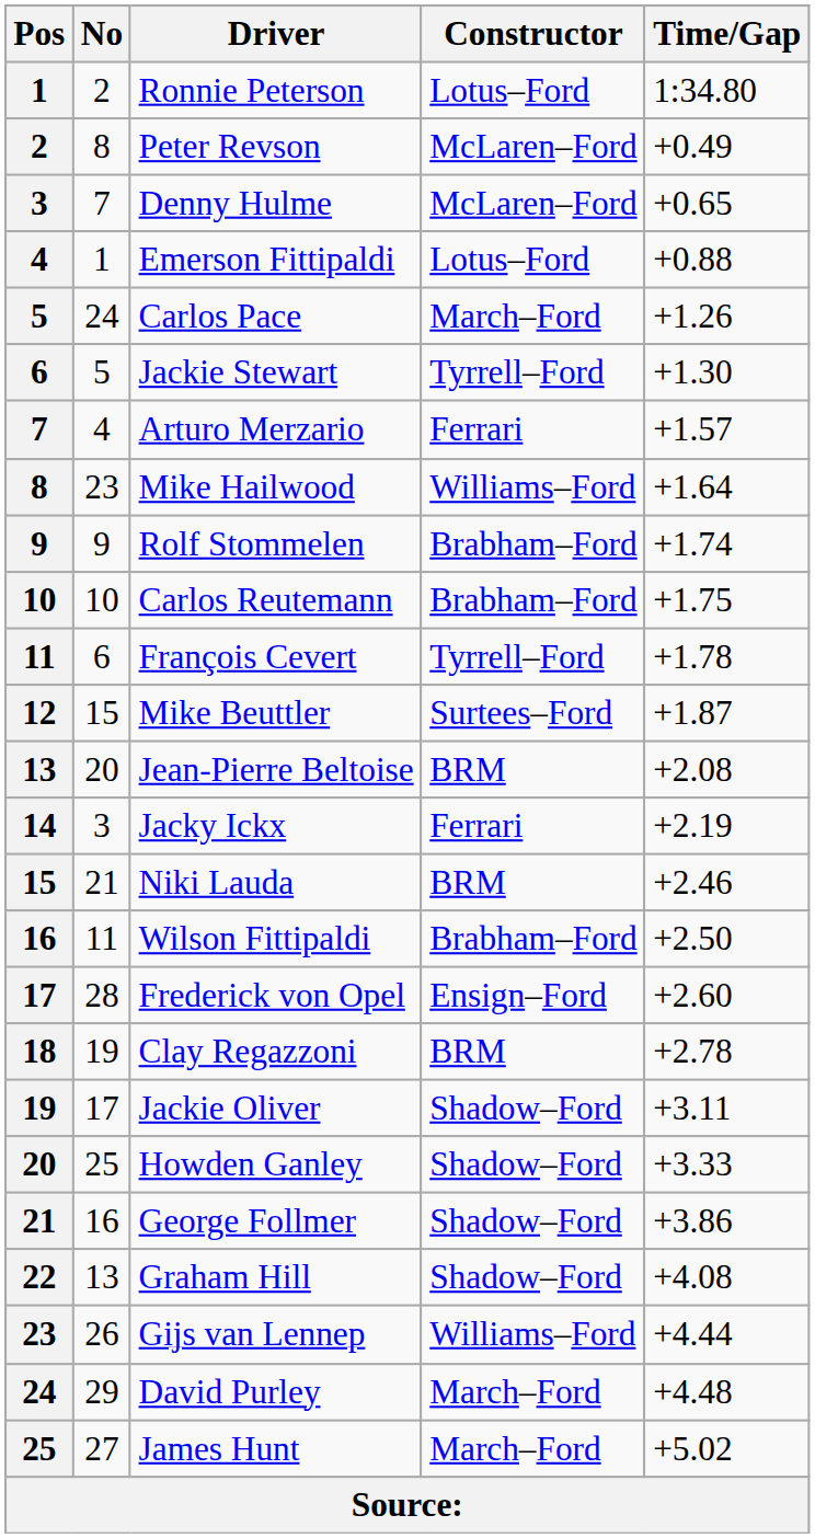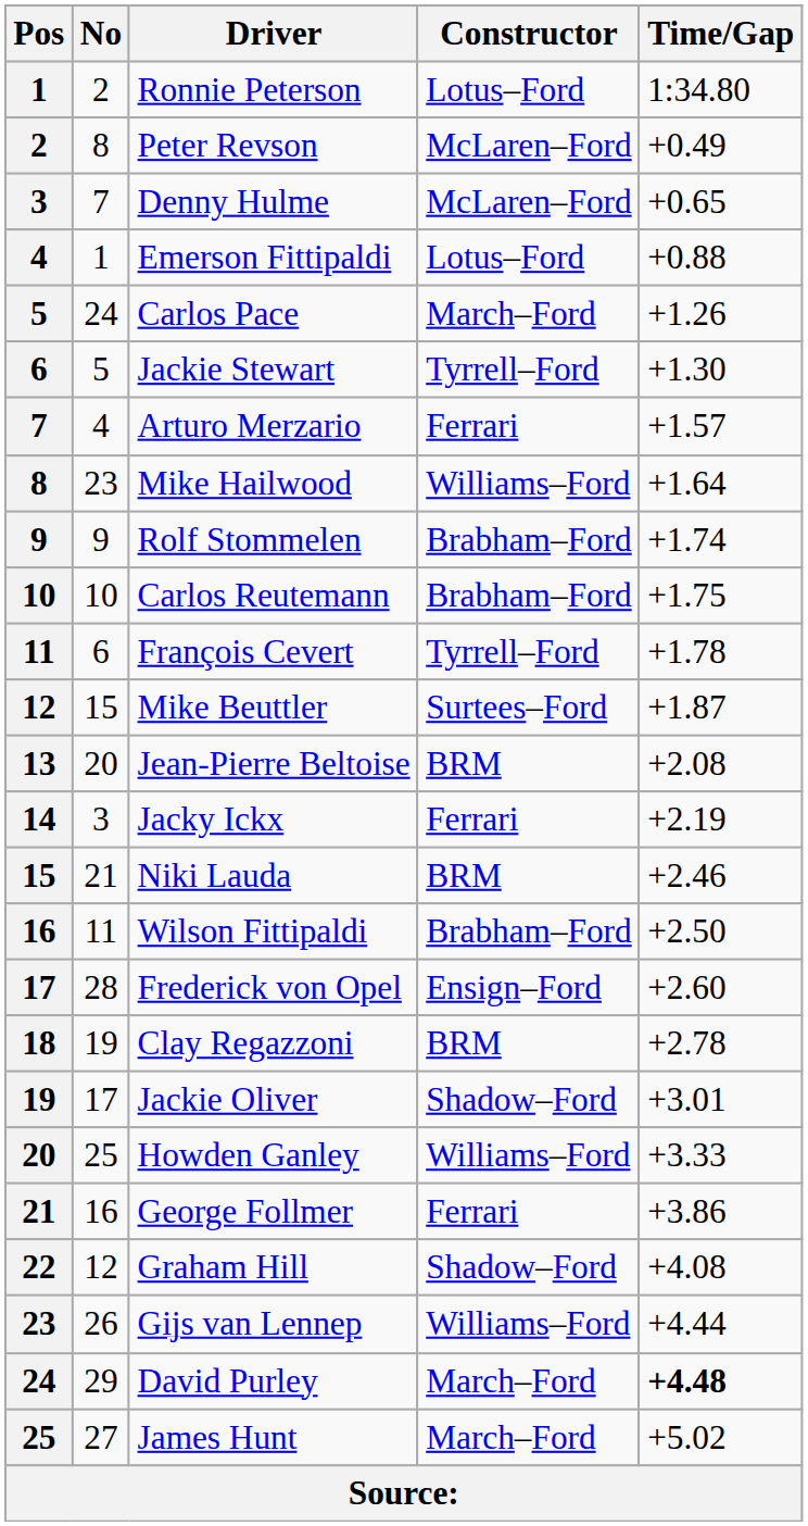 <table class="wikitable sortable" style="font-size: 95%;">
 <tr>
 <th>Pos</th>
 <th>No</th>
 <th>Driver</th>
 <th>Constructor</th>
 <th>Time/Gap</th>
 </tr>
 <tr>
 <th>1</th>
 <td align=center>2</td>
 <td> <a href='#'>Ronnie Peterson</a></td>
 <td><a href='#'>Lotus</a>–<a href='#'>Ford</a></td>
 <td>1:34.80</td>
 </tr>
 <tr>
 <th>2</th>
 <td align=center>8</td>
 <td> <a href='#'>Peter Revson</a></td>
 <td><a href='#'>McLaren</a>–<a href='#'>Ford</a></td>
 <td>+0.49</td>
 </tr>
 <tr>
 <th>3</th>
 <td align=center>7</td>
 <td> <a href='#'>Denny Hulme</a></td>
 <td><a href='#'>McLaren</a>–<a href='#'>Ford</a></td>
 <td>+0.65</td>
 </tr>
 <tr>
 <th>4</th>
 <td align=center>1</td>
 <td> <a href='#'>Emerson Fittipaldi</a></td>
 <td><a href='#'>Lotus</a>–<a href='#'>Ford</a></td>
 <td>+0.88</td>
 </tr>
 <tr>
 <th>5</th>
 <td align=center>24</td>
 <td> <a href='#'>Carlos Pace</a></td>
 <td><a href='#'>March</a>–<a href='#'>Ford</a></td>
 <td>+1.26</td>
 </tr>
 <tr>
 <th>6</th>
 <td align=center>5</td>
 <td> <a href='#'>Jackie Stewart</a></td>
 <td><a href='#'>Tyrrell</a>–<a href='#'>Ford</a></td>
 <td>+1.30</td>
 </tr>
 <tr>
 <th>7</th>
 <td align=center>4</td>
 <td> <a href='#'>Arturo Merzario</a></td>
 <td><a href='#'>Ferrari</a></td>
 <td>+1.57</td>
 </tr>
 <tr>
 <th>8</th>
 <td align=center>23</td>
 <td> <a href='#'>Mike Hailwood</a></td>
 <td><a href='#'>Williams</a>–<a href='#'>Ford</a></td>
 <td>+1.64</td>
 </tr>
 <tr>
 <th>9</th>
 <td align=center>9</td>
 <td> <a href='#'>Rolf Stommelen</a></td>
 <td><a href='#'>Brabham</a>–<a href='#'>Ford</a></td>
 <td>+1.74</td>
 </tr>
 <tr>
 <th>10</th>
 <td align=center>10</td>
 <td> <a href='#'>Carlos Reutemann</a></td>
 <td><a href='#'>Brabham</a>–<a href='#'>Ford</a></td>
 <td>+1.75</td>
 </tr>
 <tr>
 <th>11</th>
 <td align=center>6</td>
 <td> <a href='#'>François Cevert</a></td>
 <td><a href='#'>Tyrrell</a>–<a href='#'>Ford</a></td>
 <td>+1.78</td>
 </tr>
 <tr>
 <th>12</th>
 <td align=center>15</td>
 <td> <a href='#'>Mike Beuttler</a></td>
 <td><a href='#'>Surtees</a>–<a href='#'>Ford</a></td>
 <td>+1.87</td>
 </tr>
 <tr>
 <th>13</th>
 <td align=center>20</td>
 <td> <a href='#'>Jean-Pierre Beltoise</a></td>
 <td><a href='#'>BRM</a></td>
 <td>+2.08</td>
 </tr>
 <tr>
 <th>14</th>
 <td align=center>3</td>
 <td> <a href='#'>Jacky Ickx</a></td>
 <td><a href='#'>Ferrari</a></td>
 <td>+2.19</td>
 </tr>
 <tr>
 <th>15</th>
 <td align=center>21</td>
 <td> <a href='#'>Niki Lauda</a></td>
 <td><a href='#'>BRM</a></td>
 <td>+2.46</td>
 </tr>
 <tr>
 <th>16</th>
 <td align=center>11</td>
 <td> <a href='#'>Wilson Fittipaldi</a></td>
 <td><a href='#'>Brabham</a>–<a href='#'>Ford</a></td>
 <td>+2.50</td>
 </tr>
 <tr>
 <th>17</th>
 <td align=center>28</td>
 <td> <a href='#'>Frederick von Opel</a></td>
 <td><a href='#'>Ensign</a>–<a href='#'>Ford</a></td>
 <td>+2.60</td>
 </tr>
 <tr>
 <th>18</th>
 <td align=center>19</td>
 <td> <a href='#'>Clay Regazzoni</a></td>
 <td><a href='#'>BRM</a></td>
 <td>+2.78</td>
 </tr>
 <tr>
 <th>19</th>
 <td align=center>17</td>
 <td> <a href='#'>Jackie Oliver</a></td>
 <td><a href='#'>Shadow</a>–<a href='#'>Ford</a></td>
-<td>+3.11</td>
+<td>+3.01</td>
 </tr>
 <tr>
 <th>20</th>
 <td align=center>25</td>
 <td> <a href='#'>Howden Ganley</a></td>
-<td><a href='#'>Shadow</a>–<a href='#'>Ford</a></td>
+<td><a href='#'>Williams</a>–<a href='#'>Ford</a></td>
 <td>+3.33</td>
 </tr>
 <tr>
 <th>21</th>
 <td align=center>16</td>
 <td> <a href='#'>George Follmer</a></td>
-<td><a href='#'>Shadow</a>–<a href='#'>Ford</a></td>
+<td><a href='#'>Ferrari</a></td>
 <td>+3.86</td>
 </tr>
 <tr>
 <th>22</th>
-<td align=center>13</td>
+<td align=center>12</td>
 <td> <a href='#'>Graham Hill</a></td>
 <td><a href='#'>Shadow</a>–<a href='#'>Ford</a></td>
 <td>+4.08</td>
 </tr>
 <tr>
 <th>23</th>
 <td align=center>26</td>
 <td> <a href='#'>Gijs van Lennep</a></td>
 <td><a href='#'>Williams</a>–<a href='#'>Ford</a></td>
 <td>+4.44</td>
 </tr>
 <tr>
 <th>24</th>
 <td align=center>29</td>
 <td> <a href='#'>David Purley</a></td>
 <td><a href='#'>March</a>–<a href='#'>Ford</a></td>
-<td>+4.48</td>
+<td><strong>+4.48</strong></td>
 </tr>
 <tr>
 <th>25</th>
 <td align=center>27</td>
 <td> <a href='#'>James Hunt</a></td>
 <td><a href='#'>March</a>–<a href='#'>Ford</a></td>
 <td>+5.02</td>
 </tr>
 <tr>
 <th colspan=5>Source:</th>
 </tr>
 </table>
